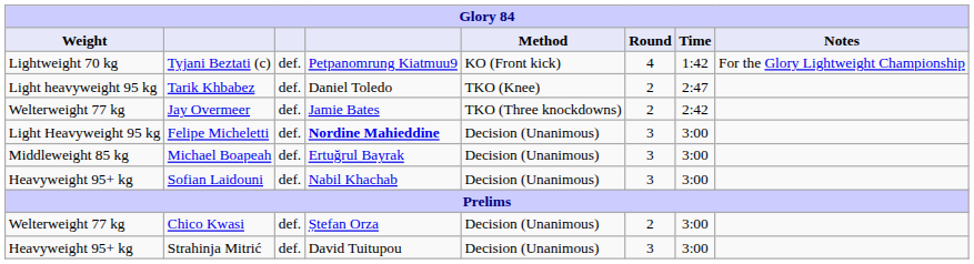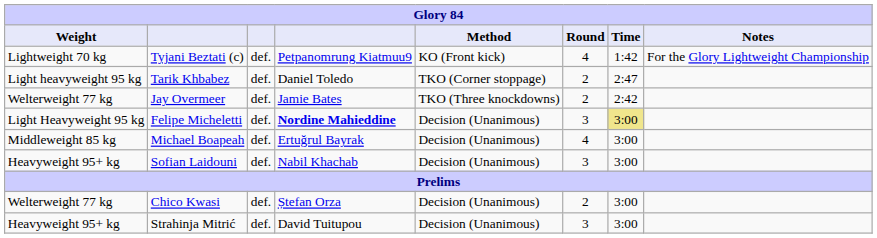 <table class="wikitable" style="font-size: 70%;">
 <tr>
 <th colspan="8" style="background-color: #ccf; color: #000080; text-align: center;"><strong>Glory 84</strong></th>
 </tr>
 <tr>
 <th colspan="1" style="background-color: #E6E8FA; color: #000000; text-align: center;">Weight</th>
 <th colspan="1" style="background-color: #E6E8FA; color: #000000; text-align: center;"></th>
 <th colspan="1" style="background-color: #E6E8FA; color: #000000; text-align: center;"></th>
 <th colspan="1" style="background-color: #E6E8FA; color: #000000; text-align: center;"></th>
 <th colspan="1" style="background-color: #E6E8FA; color: #000000; text-align: center;">Method</th>
 <th colspan="1" style="background-color: #E6E8FA; color: #000000; text-align: center;">Round</th>
 <th colspan="1" style="background-color: #E6E8FA; color: #000000; text-align: center;">Time</th>
 <th colspan="1" style="background-color: #E6E8FA; color: #000000; text-align: center;">Notes</th>
 </tr>
 <tr>
 <td>Lightweight 70 kg</td>
 <td> <a href='#'>Tyjani Beztati</a> (c)</td>
 <td align=center>def.</td>
 <td> <a href='#'>Petpanomrung Kiatmuu9</a></td>
 <td>KO (Front kick)</td>
 <td align=center>4</td>
 <td align=center>1:42</td>
 <td>For the <a href='#'>Glory Lightweight Championship</a></td>
 </tr>
 <tr>
 <td>Light heavyweight 95 kg</td>
 <td> <a href='#'>Tarik Khbabez</a></td>
 <td align=center>def.</td>
 <td> Daniel Toledo</td>
-<td>TKO (Knee)</td>
+<td>TKO (Corner stoppage)</td>
 <td align=center>2</td>
 <td align=center>2:47</td>
 <td></td>
 </tr>
 <tr>
 <td>Welterweight 77 kg</td>
 <td> <a href='#'>Jay Overmeer</a></td>
 <td align=center>def.</td>
 <td> <a href='#'>Jamie Bates</a></td>
 <td>TKO (Three knockdowns)</td>
 <td align=center>2</td>
 <td align=center>2:42</td>
 <td></td>
 </tr>
 <tr>
 <td>Light Heavyweight 95 kg</td>
 <td> <a href='#'>Felipe Micheletti</a></td>
 <td align=center>def.</td>
 <td><strong> <a href='#'>Nordine Mahieddine</a></strong></td>
 <td>Decision (Unanimous)</td>
 <td align=center>3</td>
-<td align=center>3:00</td>
+<td align=center style="background: khaki;">3:00</td>
 <td></td>
 </tr>
 <tr>
 <td>Middleweight 85 kg</td>
 <td> <a href='#'>Michael Boapeah</a></td>
 <td align=center>def.</td>
 <td> <a href='#'>Ertuğrul Bayrak</a></td>
 <td>Decision (Unanimous)</td>
-<td align=center>3</td>
+<td align=center>4</td>
 <td align=center>3:00</td>
 <td></td>
 </tr>
 <tr>
 <td>Heavyweight 95+ kg</td>
 <td> <a href='#'>Sofian Laidouni</a></td>
 <td align=center>def.</td>
 <td> <a href='#'>Nabil Khachab</a></td>
 <td>Decision (Unanimous)</td>
 <td align=center>3</td>
 <td align=center>3:00</td>
 <td></td>
 </tr>
 <tr>
 <th colspan="8" style="background-color: #ccf; color: #000080; text-align: center;"><strong>Prelims</strong></th>
 </tr>
 <tr>
 <td>Welterweight 77 kg</td>
 <td> <a href='#'>Chico Kwasi</a></td>
 <td align=center>def.</td>
 <td> <a href='#'>Ștefan Orza</a></td>
 <td>Decision (Unanimous)</td>
 <td align=center>2</td>
 <td align=center>3:00</td>
 <td></td>
 </tr>
 <tr>
 <td>Heavyweight 95+ kg</td>
 <td> Strahinja Mitrić</td>
 <td align=center>def.</td>
 <td> David Tuitupou</td>
 <td>Decision (Unanimous)</td>
 <td align=center>3</td>
 <td align=center>3:00</td>
 <td></td>
 </tr>
 </table>
